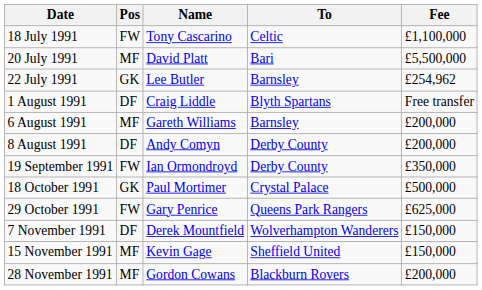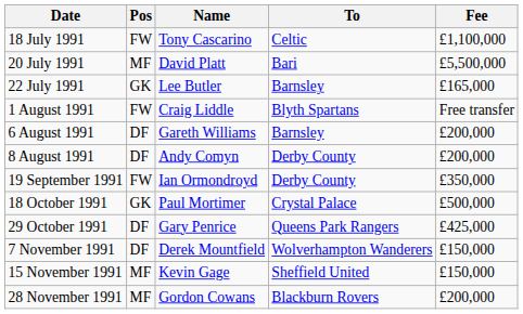 <table class="wikitable">
 <tr>
 <th>Date</th>
 <th>Pos</th>
 <th>Name</th>
 <th>To</th>
 <th>Fee</th>
 </tr>
 <tr>
 <td>18 July 1991</td>
 <td>FW</td>
 <td><a href='#'>Tony Cascarino</a></td>
 <td><a href='#'>Celtic</a></td>
 <td>£1,100,000</td>
 </tr>
 <tr>
 <td>20 July 1991</td>
 <td>MF</td>
 <td><a href='#'>David Platt</a></td>
 <td><a href='#'>Bari</a></td>
 <td>£5,500,000</td>
 </tr>
 <tr>
 <td>22 July 1991</td>
 <td>GK</td>
 <td><a href='#'>Lee Butler</a></td>
 <td><a href='#'>Barnsley</a></td>
-<td>£254,962</td>
+<td>£165,000</td>
 </tr>
 <tr>
 <td>1 August 1991</td>
-<td>DF</td>
+<td>FW</td>
 <td><a href='#'>Craig Liddle</a></td>
 <td><a href='#'>Blyth Spartans</a></td>
 <td>Free transfer</td>
 </tr>
 <tr>
 <td>6 August 1991</td>
-<td>MF</td>
+<td>DF</td>
 <td><a href='#'>Gareth Williams</a></td>
 <td><a href='#'>Barnsley</a></td>
 <td>£200,000</td>
 </tr>
 <tr>
 <td>8 August 1991</td>
 <td>DF</td>
 <td><a href='#'>Andy Comyn</a></td>
 <td><a href='#'>Derby County</a></td>
 <td>£200,000</td>
 </tr>
 <tr>
 <td>19 September 1991</td>
 <td>FW</td>
 <td><a href='#'>Ian Ormondroyd</a></td>
 <td><a href='#'>Derby County</a></td>
 <td>£350,000</td>
 </tr>
 <tr>
 <td>18 October 1991</td>
 <td>GK</td>
 <td><a href='#'>Paul Mortimer</a></td>
 <td><a href='#'>Crystal Palace</a></td>
 <td>£500,000</td>
 </tr>
 <tr>
 <td>29 October 1991</td>
-<td>FW</td>
+<td>DF</td>
 <td><a href='#'>Gary Penrice</a></td>
 <td><a href='#'>Queens Park Rangers</a></td>
-<td>£625,000</td>
+<td>£425,000</td>
 </tr>
 <tr>
 <td>7 November 1991</td>
 <td>DF</td>
 <td><a href='#'>Derek Mountfield</a></td>
 <td><a href='#'>Wolverhampton Wanderers</a></td>
 <td>£150,000</td>
 </tr>
 <tr>
 <td>15 November 1991</td>
 <td>MF</td>
 <td><a href='#'>Kevin Gage</a></td>
 <td><a href='#'>Sheffield United</a></td>
 <td>£150,000</td>
 </tr>
 <tr>
 <td>28 November 1991</td>
 <td>MF</td>
 <td><a href='#'>Gordon Cowans</a></td>
 <td><a href='#'>Blackburn Rovers</a></td>
 <td>£200,000</td>
 </tr>
 </table>
